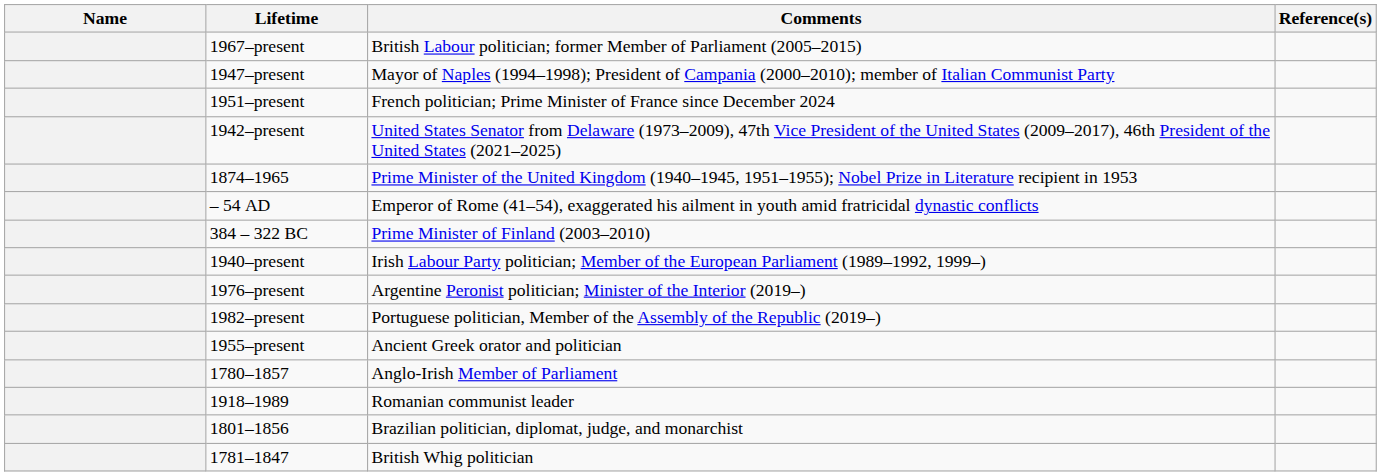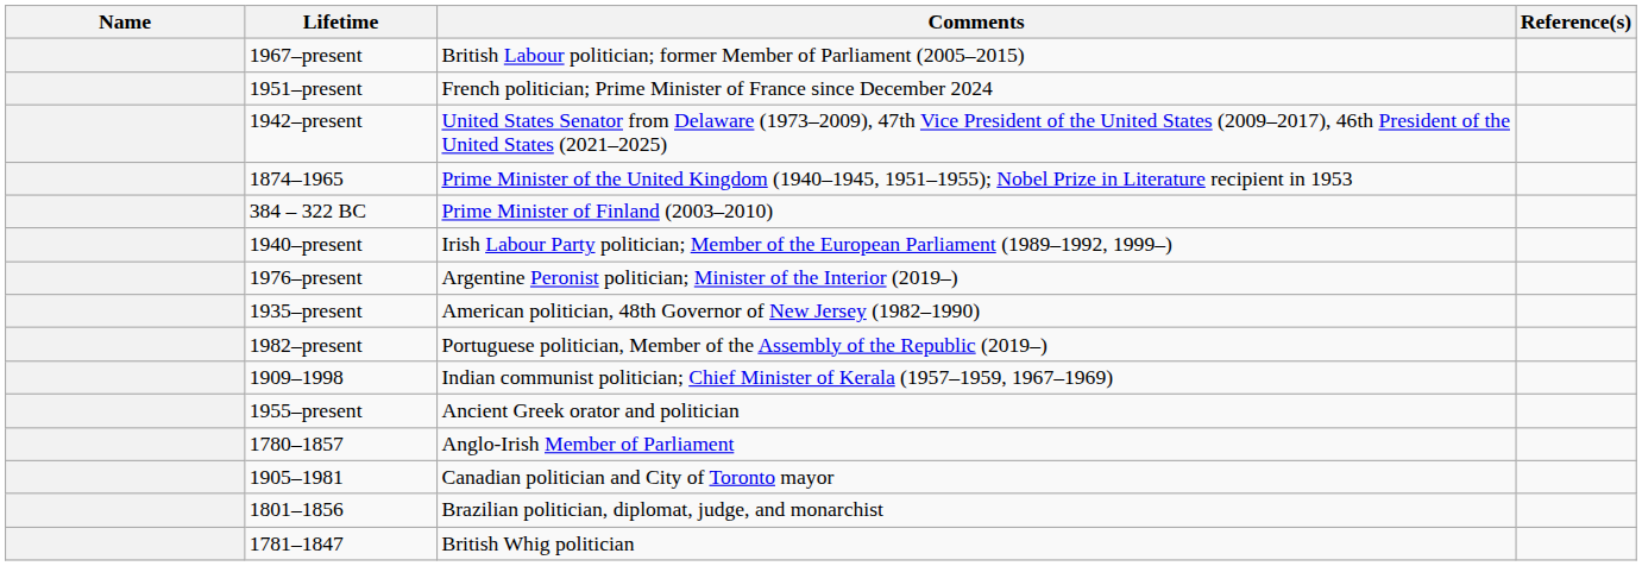 <table class="sortable wikitable plainrowheaders">
 <tr>
 <th width="15%" scope="col">Name</th>
 <th width="12%" scope="col">Lifetime</th>
 <th class="unsortable" width="68%" scope="col">Comments</th>
 <th class="unsortable" width="5%" scope="col">Reference(s)</th>
 </tr>
 <tr valign="top">
 <th scope="row"></th>
 <td>1967–present</td>
 <td>British <a href='#'>Labour</a> politician; former Member of Parliament (2005–2015)</td>
-<td align="center"></td>
-</tr>
-<tr valign="top">
-<th scope="row"></th>
-<td>1947–present</td>
-<td>Mayor of <a href='#'>Naples</a> (1994–1998); President of <a href='#'>Campania</a> (2000–2010); member of <a href='#'>Italian Communist Party</a></td>
 <td align="center"></td>
 </tr>
 <tr valign="top">
 <th scope="row"></th>
 <td>1951–present</td>
 <td>French politician; Prime Minister of France since December 2024</td>
 <td align="center"></td>
 </tr>
 <tr valign="top">
 <th scope="row"></th>
 <td>1942–present</td>
 <td><a href='#'>United States Senator</a> from <a href='#'>Delaware</a> (1973–2009), 47th <a href='#'>Vice President of the United States</a> (2009–2017), 46th <a href='#'>President of the United States</a> (2021–2025)</td>
 <td align="center"></td>
 </tr>
 <tr valign="top">
 <th scope="row"></th>
 <td>1874–1965</td>
 <td><a href='#'>Prime Minister of the United Kingdom</a> (1940–1945, 1951–1955); <a href='#'>Nobel Prize in Literature</a> recipient in 1953</td>
 <td align="center"></td>
 </tr>
 <tr valign="top">
 <th scope="row"></th>
-<td> – 54 AD</td>
-<td>Emperor of Rome (41–54), exaggerated his ailment in youth amid fratricidal <a href='#'>dynastic conflicts</a></td>
-<td align="center"></td>
-</tr>
-<tr valign="top">
-<th scope="row"></th>
 <td>384 – 322 BC</td>
 <td><a href='#'>Prime Minister of Finland</a> (2003–2010)</td>
 <td align="center"></td>
 </tr>
 <tr valign="top">
 <th scope="row"></th>
 <td>1940–present</td>
 <td>Irish <a href='#'>Labour Party</a> politician; <a href='#'>Member of the European Parliament</a> (1989–1992, 1999–)</td>
 <td align="center"></td>
 </tr>
 <tr valign="top">
 <th scope="row"></th>
 <td>1976–present</td>
 <td>Argentine <a href='#'>Peronist</a> politician; <a href='#'>Minister of the Interior</a> (2019–)</td>
 <td align="center"></td>
 </tr>
 <tr valign="top">
 <th scope="row"></th>
+<td>1935–present</td>
+<td>American politician, 48th Governor of <a href='#'>New Jersey</a> (1982–1990)</td>
+<td align="center"></td>
+</tr>
+<tr valign="top">
+<th scope="row"></th>
 <td>1982–present</td>
 <td>Portuguese politician, Member of the <a href='#'>Assembly of the Republic</a> (2019–)</td>
+<td align="center"></td>
+</tr>
+<tr valign="top">
+<th scope="row"></th>
+<td>1909–1998</td>
+<td>Indian communist politician; <a href='#'>Chief Minister of Kerala</a> (1957–1959, 1967–1969)</td>
 <td align="center"></td>
 </tr>
 <tr valign="top">
 <th scope="row"></th>
 <td>1955–present</td>
 <td>Ancient Greek orator and politician</td>
 <td align="center"></td>
 </tr>
 <tr valign="top">
 <th scope="row"></th>
 <td>1780–1857</td>
 <td>Anglo-Irish <a href='#'>Member of Parliament</a></td>
 <td align="center"></td>
 </tr>
 <tr valign="top">
 <th scope="row"></th>
-<td>1918–1989</td>
-<td>Romanian communist leader</td>
+<td>1905–1981</td>
+<td>Canadian politician and City of <a href='#'>Toronto</a> mayor</td>
 <td align="center"></td>
 </tr>
 <tr valign="top">
 <th scope="row"></th>
 <td>1801–1856</td>
 <td>Brazilian politician, diplomat, judge, and monarchist</td>
 <td align="center"></td>
 </tr>
 <tr valign="top">
 <th scope="row"></th>
 <td>1781–1847</td>
 <td>British Whig politician</td>
 <td align="center"></td>
 </tr>
 </table>
